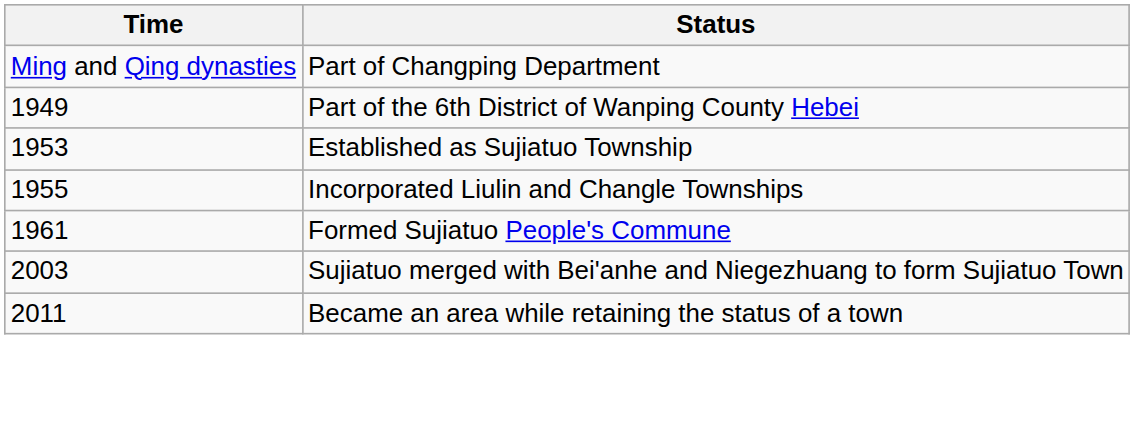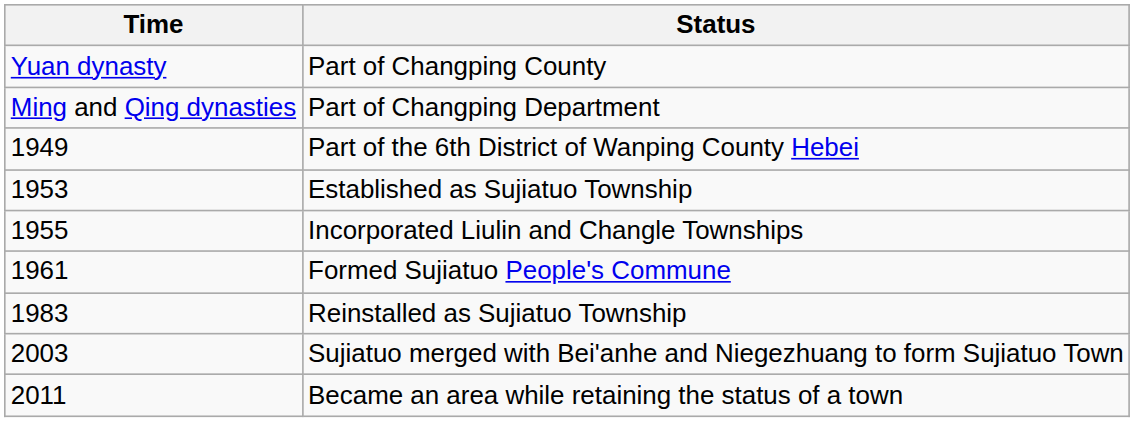 <table class="wikitable">
 <tr>
 <th>Time</th>
 <th>Status</th>
+</tr>
+<tr>
+<td><a href='#'>Yuan dynasty</a></td>
+<td>Part of Changping County</td>
 </tr>
 <tr>
 <td><a href='#'>Ming</a> and <a href='#'>Qing dynasties</a></td>
 <td>Part of Changping Department</td>
 </tr>
 <tr>
 <td>1949</td>
 <td>Part of the 6th District of Wanping County <a href='#'>Hebei</a></td>
 </tr>
 <tr>
 <td>1953</td>
 <td>Established as Sujiatuo Township</td>
 </tr>
 <tr>
 <td>1955</td>
 <td>Incorporated Liulin and Changle Townships</td>
 </tr>
 <tr>
 <td>1961</td>
 <td>Formed Sujiatuo <a href='#'>People's Commune</a></td>
 </tr>
 <tr>
+<td>1983</td>
+<td>Reinstalled as Sujiatuo Township</td>
+</tr>
+<tr>
 <td>2003</td>
 <td>Sujiatuo merged with Bei'anhe and Niegezhuang to form Sujiatuo Town</td>
 </tr>
 <tr>
 <td>2011</td>
 <td>Became an area while retaining the status of a town</td>
 </tr>
 </table>
